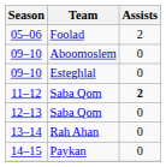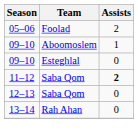 <table class="wikitable" style="text-align: center;">
 <tr>
 <th>Season</th>
 <th>Team</th>
 <th>Assists</th>
 </tr>
 <tr>
 <td><a href='#'>05–06</a></td>
 <td align="left"><a href='#'>Foolad</a></td>
 <td>2</td>
 </tr>
 <tr>
 <td><a href='#'>09–10</a></td>
 <td align="left"><a href='#'>Aboomoslem</a></td>
-<td>0</td>
+<td>1</td>
 </tr>
 <tr>
 <td><a href='#'>09–10</a></td>
 <td align="left"><a href='#'>Esteghlal</a></td>
 <td>0</td>
 </tr>
 <tr>
 <td><a href='#'>11–12</a></td>
 <td align="left"><a href='#'>Saba Qom</a></td>
 <td><strong>2</strong></td>
 </tr>
 <tr>
 <td><a href='#'>12–13</a></td>
 <td align="left"><a href='#'>Saba Qom</a></td>
 <td>0</td>
 </tr>
 <tr>
 <td><a href='#'>13–14</a></td>
 <td align="left"><a href='#'>Rah Ahan</a></td>
 <td>0</td>
 </tr>
 <tr>
-<td><a href='#'>14–15</a></td>
-<td align="left"><a href='#'>Paykan</a></td>
-<td>0</td>
-</tr>
-<tr>
 </tr>
 </table>
